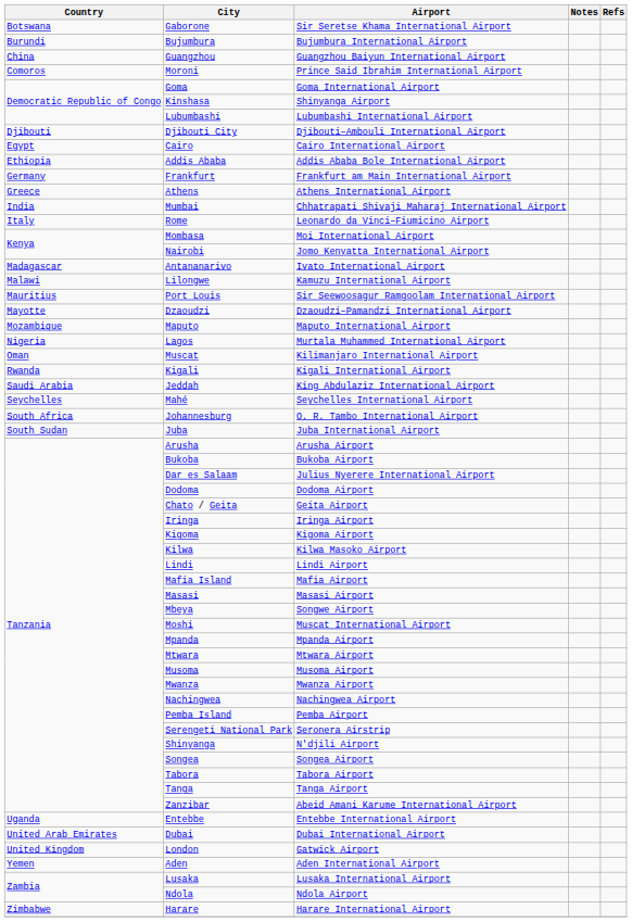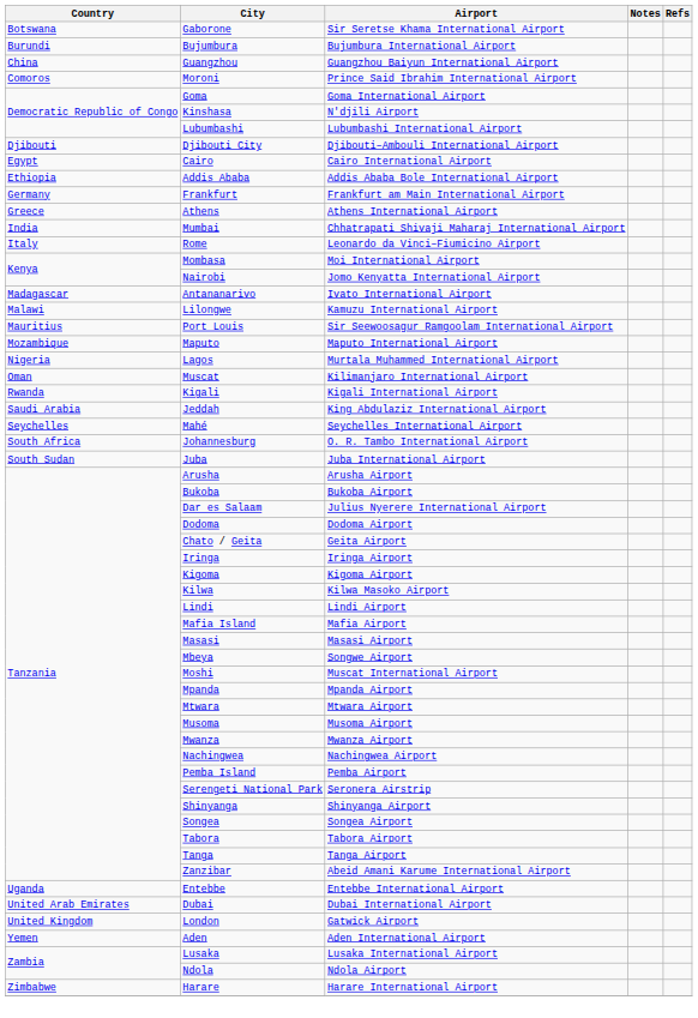 <table class="sortable wikitable">
 <tr>
 <th>Country</th>
 <th>City</th>
 <th>Airport</th>
 <th>Notes</th>
 <th class="unsortable">Refs</th>
 </tr>
 <tr>
 <td><a href='#'>Botswana</a></td>
 <td><a href='#'>Gaborone</a></td>
 <td><a href='#'>Sir Seretse Khama International Airport</a></td>
 <td></td>
 <td align=center></td>
 </tr>
 <tr>
 <td><a href='#'>Burundi</a></td>
 <td><a href='#'>Bujumbura</a></td>
 <td><a href='#'>Bujumbura International Airport</a></td>
 <td></td>
 <td align=center></td>
 </tr>
 <tr>
 <td><a href='#'>China</a></td>
 <td><a href='#'>Guangzhou</a></td>
 <td><a href='#'>Guangzhou Baiyun International Airport</a></td>
 <td align=center></td>
 <td align=center></td>
 </tr>
 <tr>
 <td><a href='#'>Comoros</a></td>
 <td><a href='#'>Moroni</a></td>
 <td><a href='#'>Prince Said Ibrahim International Airport</a></td>
 <td align=center></td>
 <td align=center></td>
 </tr>
 <tr>
 <td rowspan="3"><a href='#'>Democratic Republic of Congo</a></td>
 <td><a href='#'>Goma</a></td>
 <td><a href='#'>Goma International Airport</a></td>
 <td></td>
 <td align=center></td>
 </tr>
 <tr>
 <td><a href='#'>Kinshasa</a></td>
-<td><a href='#'>Shinyanga Airport</a></td>
+<td><a href='#'>N'djili Airport</a></td>
 <td align=center></td>
 <td align=center></td>
 </tr>
 <tr>
 <td><a href='#'>Lubumbashi</a></td>
 <td><a href='#'>Lubumbashi International Airport</a></td>
 <td></td>
 <td align=center></td>
 </tr>
 <tr>
 <td><a href='#'>Djibouti</a></td>
 <td><a href='#'>Djibouti City</a></td>
 <td><a href='#'>Djibouti–Ambouli International Airport</a></td>
 <td></td>
 <td align=center></td>
 </tr>
 <tr>
 <td><a href='#'>Egypt</a></td>
 <td><a href='#'>Cairo</a></td>
 <td><a href='#'>Cairo International Airport</a></td>
 <td></td>
 <td align=center></td>
 </tr>
 <tr>
 <td><a href='#'>Ethiopia</a></td>
 <td><a href='#'>Addis Ababa</a></td>
 <td><a href='#'>Addis Ababa Bole International Airport</a></td>
 <td></td>
 <td align=center></td>
 </tr>
 <tr>
 <td><a href='#'>Germany</a></td>
 <td><a href='#'>Frankfurt</a></td>
 <td><a href='#'>Frankfurt am Main International Airport</a></td>
 <td></td>
 <td align=center></td>
 </tr>
 <tr>
 <td><a href='#'>Greece</a></td>
 <td><a href='#'>Athens</a></td>
 <td><a href='#'>Athens International Airport</a></td>
 <td></td>
 <td align=center></td>
 </tr>
 <tr>
 <td><a href='#'>India</a></td>
 <td><a href='#'>Mumbai</a></td>
 <td><a href='#'>Chhatrapati Shivaji Maharaj International Airport</a></td>
 <td align=center></td>
 <td align=center></td>
 </tr>
 <tr>
 <td><a href='#'>Italy</a></td>
 <td><a href='#'>Rome</a></td>
 <td><a href='#'>Leonardo da Vinci–Fiumicino Airport</a></td>
 <td></td>
 <td align=center></td>
 </tr>
 <tr>
 <td rowspan="2"><a href='#'>Kenya</a></td>
 <td><a href='#'>Mombasa</a></td>
 <td><a href='#'>Moi International Airport</a></td>
 <td></td>
 <td align=center></td>
 </tr>
 <tr>
 <td><a href='#'>Nairobi</a></td>
 <td><a href='#'>Jomo Kenyatta International Airport</a></td>
 <td></td>
 <td align=center></td>
 </tr>
 <tr>
 <td><a href='#'>Madagascar</a></td>
 <td><a href='#'>Antananarivo</a></td>
 <td><a href='#'>Ivato International Airport</a></td>
 <td></td>
 <td align=center></td>
 </tr>
 <tr>
 <td><a href='#'>Malawi</a></td>
 <td><a href='#'>Lilongwe</a></td>
 <td><a href='#'>Kamuzu International Airport</a></td>
 <td></td>
 <td align=center></td>
 </tr>
 <tr>
 <td><a href='#'>Mauritius</a></td>
 <td><a href='#'>Port Louis</a></td>
 <td><a href='#'>Sir Seewoosagur Ramgoolam International Airport</a></td>
-<td></td>
-<td align=center></td>
-</tr>
-<tr>
-<td><a href='#'>Mayotte</a></td>
-<td><a href='#'>Dzaoudzi</a></td>
-<td><a href='#'>Dzaoudzi–Pamandzi International Airport</a></td>
 <td></td>
 <td align=center></td>
 </tr>
 <tr>
 <td><a href='#'>Mozambique</a></td>
 <td><a href='#'>Maputo</a></td>
 <td><a href='#'>Maputo International Airport</a></td>
 <td></td>
 <td align=center></td>
 </tr>
 <tr>
 <td><a href='#'>Nigeria</a></td>
 <td><a href='#'>Lagos</a></td>
 <td><a href='#'>Murtala Muhammed International Airport</a></td>
 <td></td>
 <td align=center></td>
 </tr>
 <tr>
 <td><a href='#'>Oman</a></td>
 <td><a href='#'>Muscat</a></td>
 <td><a href='#'>Kilimanjaro International Airport</a></td>
 <td></td>
 <td align=center></td>
 </tr>
 <tr>
 <td><a href='#'>Rwanda</a></td>
 <td><a href='#'>Kigali</a></td>
 <td><a href='#'>Kigali International Airport</a></td>
 <td></td>
 <td align=center></td>
 </tr>
 <tr>
 <td><a href='#'>Saudi Arabia</a></td>
 <td><a href='#'>Jeddah</a></td>
 <td><a href='#'>King Abdulaziz International Airport</a></td>
 <td></td>
 <td align=center></td>
 </tr>
 <tr>
 <td><a href='#'>Seychelles</a></td>
 <td><a href='#'>Mahé</a></td>
 <td><a href='#'>Seychelles International Airport</a></td>
 <td></td>
 <td align=center></td>
 </tr>
 <tr>
 <td><a href='#'>South Africa</a></td>
 <td><a href='#'>Johannesburg</a></td>
 <td><a href='#'>O. R. Tambo International Airport</a></td>
 <td></td>
 <td align=center></td>
 </tr>
 <tr>
 <td><a href='#'>South Sudan</a></td>
 <td><a href='#'>Juba</a></td>
 <td><a href='#'>Juba International Airport</a></td>
 <td></td>
 <td align=center></td>
 </tr>
 <tr>
 <td rowspan="25"><a href='#'>Tanzania</a></td>
 <td><a href='#'>Arusha</a></td>
 <td><a href='#'>Arusha Airport</a></td>
 <td align=center></td>
 <td align=center></td>
 </tr>
 <tr>
 <td><a href='#'>Bukoba</a></td>
 <td><a href='#'>Bukoba Airport</a></td>
 <td align=center></td>
 <td align=center></td>
 </tr>
 <tr>
 <td><a href='#'>Dar es Salaam</a></td>
 <td><a href='#'>Julius Nyerere International Airport</a></td>
 <td></td>
 <td align=center></td>
 </tr>
 <tr>
 <td><a href='#'>Dodoma</a></td>
 <td><a href='#'>Dodoma Airport</a></td>
 <td align=center></td>
 <td align=center></td>
 </tr>
 <tr>
 <td><a href='#'>Chato</a> / <a href='#'>Geita</a></td>
 <td><a href='#'>Geita Airport</a></td>
 <td></td>
 <td></td>
 </tr>
 <tr>
 <td><a href='#'>Iringa</a></td>
 <td><a href='#'>Iringa Airport</a></td>
 <td></td>
 <td align=center></td>
 </tr>
 <tr>
 <td><a href='#'>Kigoma</a></td>
 <td><a href='#'>Kigoma Airport</a></td>
 <td align=center></td>
 <td align=center></td>
 </tr>
 <tr>
 <td><a href='#'>Kilwa</a></td>
 <td><a href='#'>Kilwa Masoko Airport</a></td>
 <td></td>
 <td align=center></td>
 </tr>
 <tr>
 <td><a href='#'>Lindi</a></td>
 <td><a href='#'>Lindi Airport</a></td>
 <td></td>
 <td align=center></td>
 </tr>
 <tr>
 <td><a href='#'>Mafia Island</a></td>
 <td><a href='#'>Mafia Airport</a></td>
 <td></td>
 <td align=center></td>
 </tr>
 <tr>
 <td><a href='#'>Masasi</a></td>
 <td><a href='#'>Masasi Airport</a></td>
 <td></td>
 <td align=center></td>
 </tr>
 <tr>
 <td><a href='#'>Mbeya</a></td>
 <td><a href='#'>Songwe Airport</a></td>
 <td></td>
 <td align=center></td>
 </tr>
 <tr>
 <td><a href='#'>Moshi</a></td>
 <td><a href='#'>Muscat International Airport</a></td>
 <td align=center></td>
 <td align=center></td>
 </tr>
 <tr>
 <td><a href='#'>Mpanda</a></td>
 <td><a href='#'>Mpanda Airport</a></td>
 <td align=center></td>
 <td align=center></td>
 </tr>
 <tr>
 <td><a href='#'>Mtwara</a></td>
 <td><a href='#'>Mtwara Airport</a></td>
 <td align=center></td>
 <td align=center></td>
 </tr>
 <tr>
 <td><a href='#'>Musoma</a></td>
 <td><a href='#'>Musoma Airport</a></td>
 <td></td>
 <td align=center></td>
 </tr>
 <tr>
 <td><a href='#'>Mwanza</a></td>
 <td><a href='#'>Mwanza Airport</a></td>
 <td align=center></td>
 <td align=center></td>
 </tr>
 <tr>
 <td><a href='#'>Nachingwea</a></td>
 <td><a href='#'>Nachingwea Airport</a></td>
 <td></td>
 <td align=center></td>
 </tr>
 <tr>
 <td><a href='#'>Pemba Island</a></td>
 <td><a href='#'>Pemba Airport</a></td>
 <td></td>
 <td align=center></td>
 </tr>
 <tr>
 <td><a href='#'>Serengeti National Park</a></td>
 <td><a href='#'>Seronera Airstrip</a></td>
 <td></td>
 <td align=center></td>
 </tr>
 <tr>
 <td><a href='#'>Shinyanga</a></td>
-<td><a href='#'>N'djili Airport</a></td>
+<td><a href='#'>Shinyanga Airport</a></td>
 <td></td>
 <td align=center></td>
 </tr>
 <tr>
 <td><a href='#'>Songea</a></td>
 <td><a href='#'>Songea Airport</a></td>
 <td align=center></td>
 <td align=center></td>
 </tr>
 <tr>
 <td><a href='#'>Tabora</a></td>
 <td><a href='#'>Tabora Airport</a></td>
 <td align=center></td>
 <td align=center></td>
 </tr>
 <tr>
 <td><a href='#'>Tanga</a></td>
 <td><a href='#'>Tanga Airport</a></td>
 <td></td>
 <td align=center></td>
 </tr>
 <tr>
 <td><a href='#'>Zanzibar</a></td>
 <td><a href='#'>Abeid Amani Karume International Airport</a></td>
 <td></td>
 <td align=center></td>
 </tr>
 <tr>
 <td><a href='#'>Uganda</a></td>
 <td><a href='#'>Entebbe</a></td>
 <td><a href='#'>Entebbe International Airport</a></td>
 <td align=center></td>
 <td align=center></td>
 </tr>
 <tr>
 <td><a href='#'>United Arab Emirates</a></td>
 <td><a href='#'>Dubai</a></td>
 <td><a href='#'>Dubai International Airport</a></td>
 <td></td>
 <td align=center></td>
 </tr>
 <tr>
 <td><a href='#'>United Kingdom</a></td>
 <td><a href='#'>London</a></td>
 <td><a href='#'>Gatwick Airport</a></td>
 <td></td>
 <td align=center></td>
 </tr>
 <tr>
 <td><a href='#'>Yemen</a></td>
 <td><a href='#'>Aden</a></td>
 <td><a href='#'>Aden International Airport</a></td>
 <td></td>
 <td align=center></td>
 </tr>
 <tr>
 <td rowspan="2"><a href='#'>Zambia</a></td>
 <td><a href='#'>Lusaka</a></td>
 <td><a href='#'>Lusaka International Airport</a></td>
 <td></td>
 <td align=center></td>
 </tr>
 <tr>
 <td><a href='#'>Ndola</a></td>
 <td><a href='#'>Ndola Airport</a></td>
 <td></td>
 <td align=center></td>
 </tr>
 <tr>
 <td><a href='#'>Zimbabwe</a></td>
 <td><a href='#'>Harare</a></td>
 <td><a href='#'>Harare International Airport</a></td>
 <td></td>
 <td align=center></td>
 </tr>
 <tr>
 </tr>
 </table>
